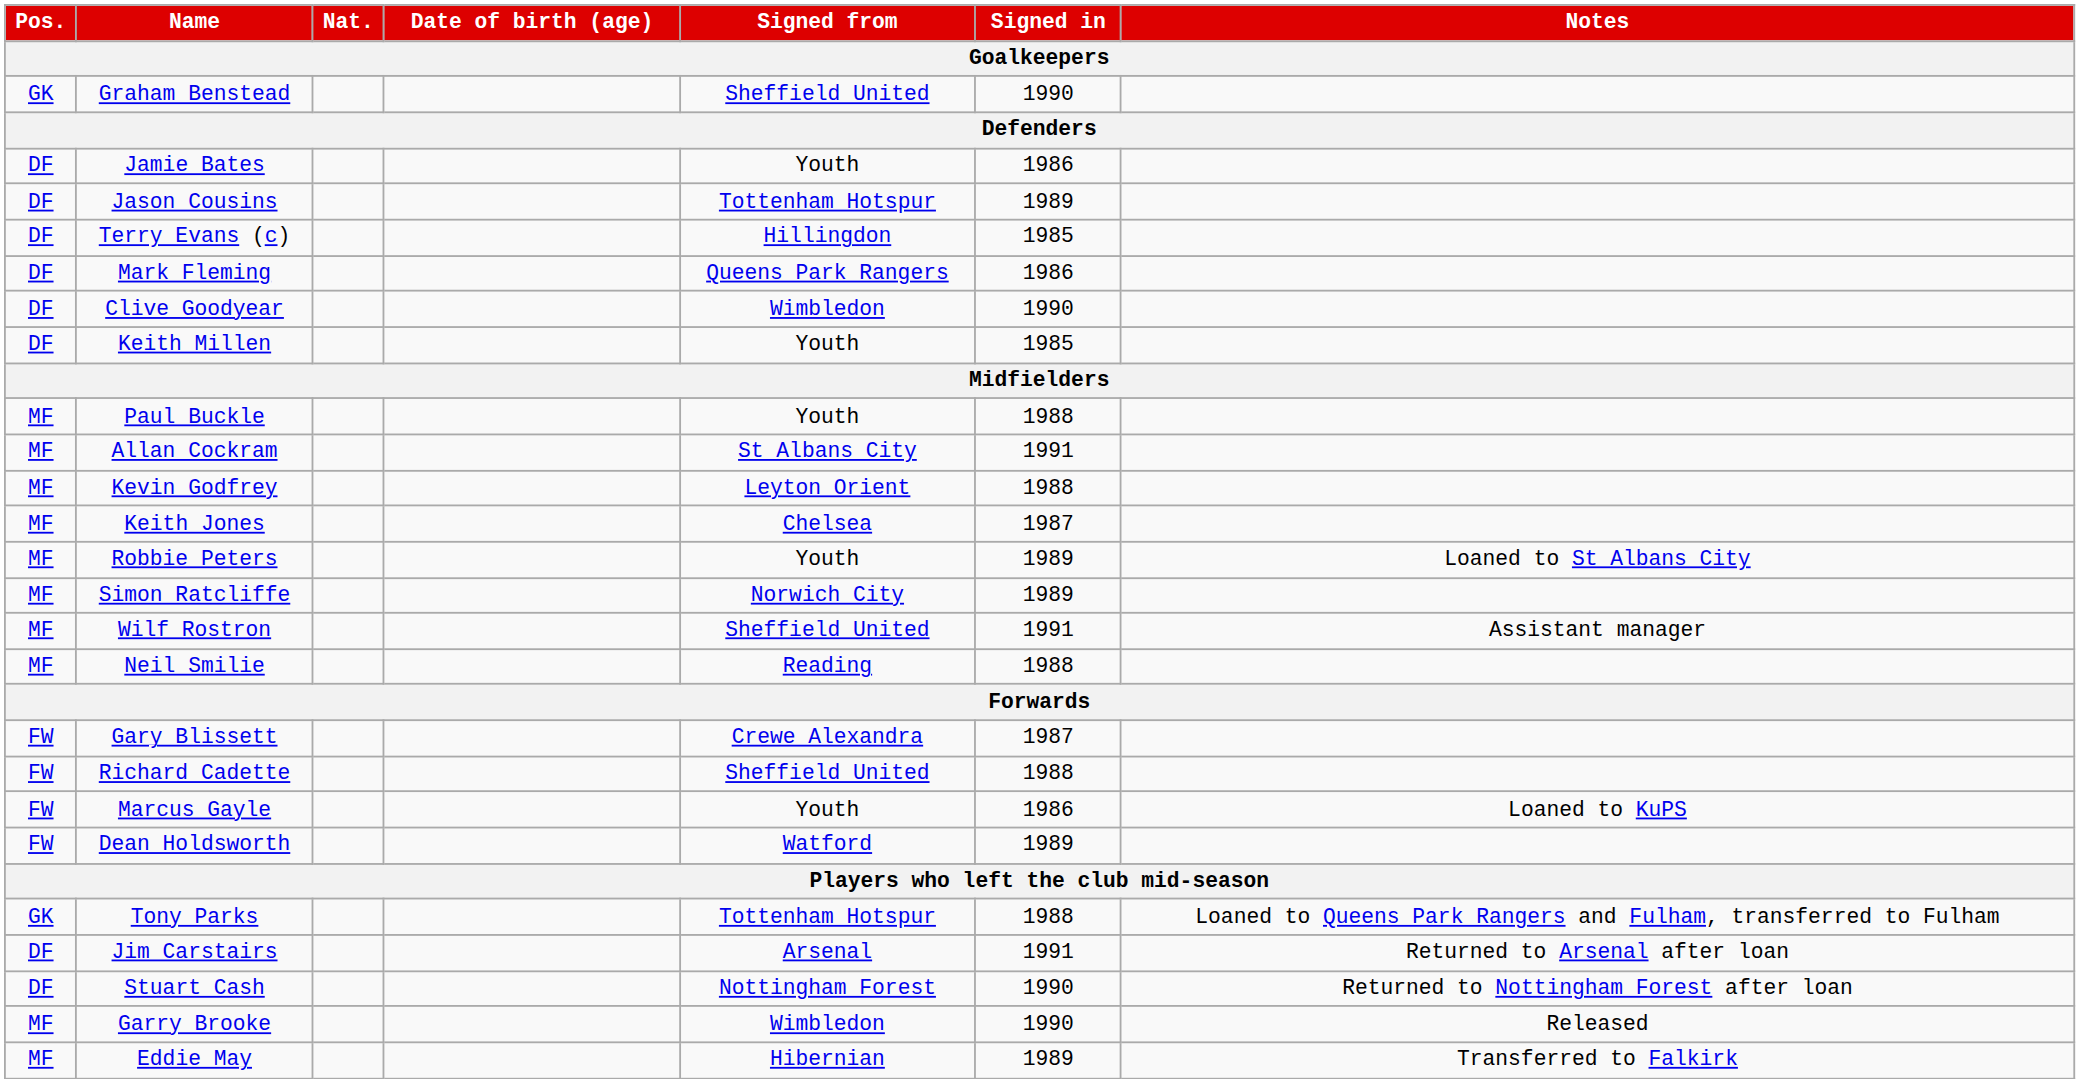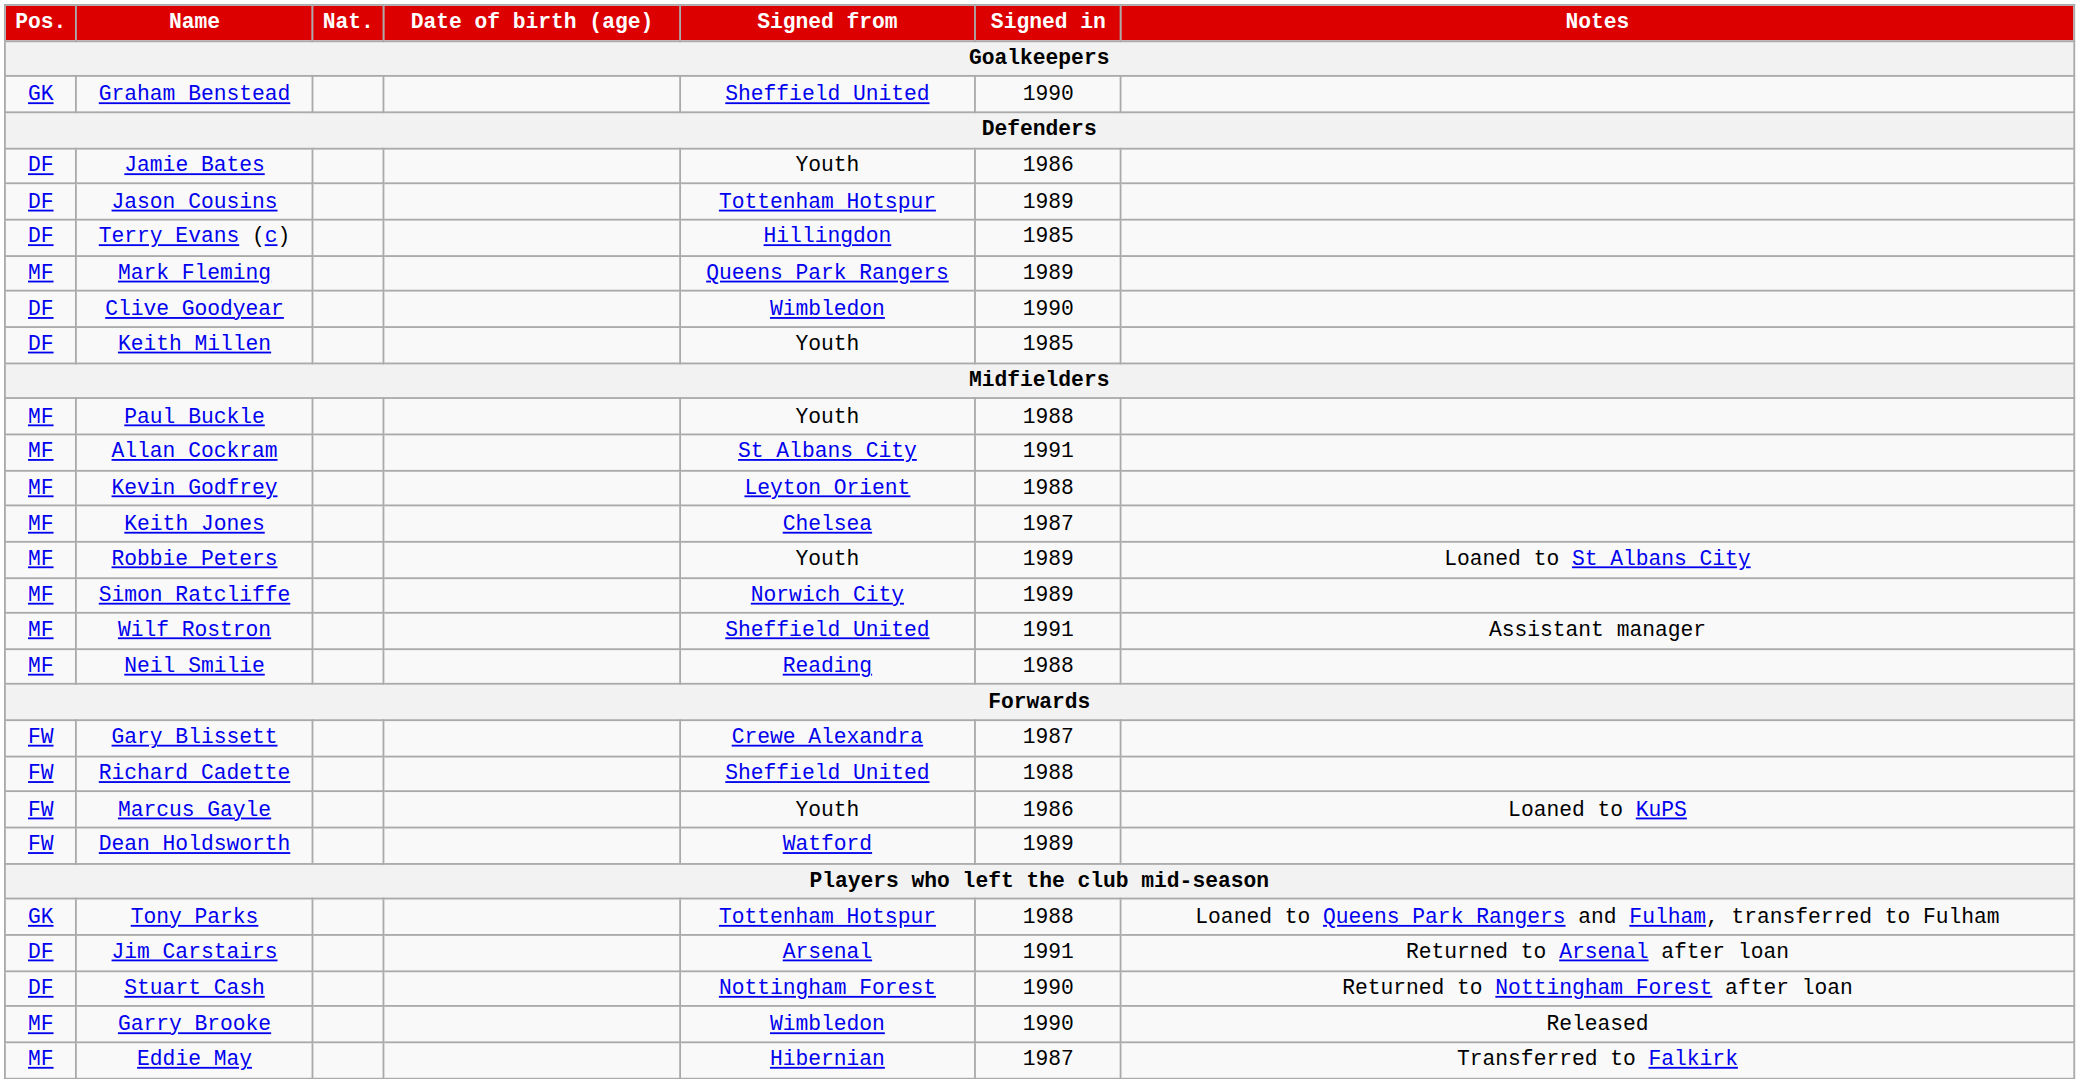 <table class="wikitable"  style="text-align:center; font-size:90%; width:90%;">
 <tr>
 <th style="background:#d00; color:white; text-align:center;">Pos.</th>
 <th style="background:#d00; color:white; text-align:center;">Name</th>
 <th style="background:#d00; color:white; text-align:center;">Nat.</th>
 <th style="background:#d00; color:white; text-align:center;">Date of birth (age)</th>
 <th style="background:#d00; color:white; text-align:center;">Signed from</th>
 <th style="background:#d00; color:white; text-align:center;">Signed in</th>
 <th style="background:#d00; color:white; text-align:center;">Notes</th>
 </tr>
 <tr>
 <th colspan="7">Goalkeepers</th>
 </tr>
 <tr>
 <td><a href='#'>GK</a></td>
 <td><a href='#'>Graham Benstead</a></td>
 <td></td>
 <td></td>
 <td><a href='#'>Sheffield United</a></td>
 <td>1990</td>
 <td></td>
 </tr>
 <tr>
 <th colspan="7">Defenders</th>
 </tr>
 <tr>
 <td><a href='#'>DF</a></td>
 <td><a href='#'>Jamie Bates</a></td>
 <td></td>
 <td></td>
 <td>Youth</td>
 <td>1986</td>
 <td></td>
 </tr>
 <tr>
 <td><a href='#'>DF</a></td>
 <td><a href='#'>Jason Cousins</a></td>
 <td></td>
 <td></td>
 <td><a href='#'>Tottenham Hotspur</a></td>
 <td>1989</td>
 <td></td>
 </tr>
 <tr>
 <td><a href='#'>DF</a></td>
 <td><a href='#'>Terry Evans</a> (<a href='#'>c</a>)</td>
 <td></td>
 <td></td>
 <td><a href='#'>Hillingdon</a></td>
 <td>1985</td>
 <td></td>
 </tr>
 <tr>
-<td><a href='#'>DF</a></td>
+<td><a href='#'>MF</a></td>
 <td><a href='#'>Mark Fleming</a></td>
 <td></td>
 <td></td>
 <td><a href='#'>Queens Park Rangers</a></td>
-<td>1986</td>
+<td>1989</td>
 <td></td>
 </tr>
 <tr>
 <td><a href='#'>DF</a></td>
 <td><a href='#'>Clive Goodyear</a></td>
 <td></td>
 <td></td>
 <td><a href='#'>Wimbledon</a></td>
 <td>1990</td>
 <td></td>
 </tr>
 <tr>
 <td><a href='#'>DF</a></td>
 <td><a href='#'>Keith Millen</a></td>
 <td></td>
 <td></td>
 <td>Youth</td>
 <td>1985</td>
 <td></td>
 </tr>
 <tr>
 <th colspan="7">Midfielders</th>
 </tr>
 <tr>
 <td><a href='#'>MF</a></td>
 <td><a href='#'>Paul Buckle</a></td>
 <td></td>
 <td></td>
 <td>Youth</td>
 <td>1988</td>
 <td></td>
 </tr>
 <tr>
 <td><a href='#'>MF</a></td>
 <td><a href='#'>Allan Cockram</a></td>
 <td></td>
 <td></td>
 <td><a href='#'>St Albans City</a></td>
 <td>1991</td>
 <td></td>
 </tr>
 <tr>
 <td><a href='#'>MF</a></td>
 <td><a href='#'>Kevin Godfrey</a></td>
 <td></td>
 <td></td>
 <td><a href='#'>Leyton Orient</a></td>
 <td>1988</td>
 <td></td>
 </tr>
 <tr>
 <td><a href='#'>MF</a></td>
 <td><a href='#'>Keith Jones</a></td>
 <td></td>
 <td></td>
 <td><a href='#'>Chelsea</a></td>
 <td>1987</td>
 <td></td>
 </tr>
 <tr>
 <td><a href='#'>MF</a></td>
 <td><a href='#'>Robbie Peters</a></td>
 <td></td>
 <td></td>
 <td>Youth</td>
 <td>1989</td>
 <td>Loaned to <a href='#'>St Albans City</a></td>
 </tr>
 <tr>
 <td><a href='#'>MF</a></td>
 <td><a href='#'>Simon Ratcliffe</a></td>
 <td></td>
 <td></td>
 <td><a href='#'>Norwich City</a></td>
 <td>1989</td>
 <td></td>
 </tr>
 <tr>
 <td><a href='#'>MF</a></td>
 <td><a href='#'>Wilf Rostron</a></td>
 <td></td>
 <td></td>
 <td><a href='#'>Sheffield United</a></td>
 <td>1991</td>
 <td>Assistant manager</td>
 </tr>
 <tr>
 <td><a href='#'>MF</a></td>
 <td><a href='#'>Neil Smilie</a></td>
 <td></td>
 <td></td>
 <td><a href='#'>Reading</a></td>
 <td>1988</td>
 <td></td>
 </tr>
 <tr>
 <th colspan="7">Forwards</th>
 </tr>
 <tr>
 <td><a href='#'>FW</a></td>
 <td><a href='#'>Gary Blissett</a></td>
 <td></td>
 <td></td>
 <td><a href='#'>Crewe Alexandra</a></td>
 <td>1987</td>
 <td></td>
 </tr>
 <tr>
 <td><a href='#'>FW</a></td>
 <td><a href='#'>Richard Cadette</a></td>
 <td></td>
 <td></td>
 <td><a href='#'>Sheffield United</a></td>
 <td>1988</td>
 <td></td>
 </tr>
 <tr>
 <td><a href='#'>FW</a></td>
 <td><a href='#'>Marcus Gayle</a></td>
 <td></td>
 <td></td>
 <td>Youth</td>
 <td>1986</td>
 <td>Loaned to <a href='#'>KuPS</a></td>
 </tr>
 <tr>
 <td><a href='#'>FW</a></td>
 <td><a href='#'>Dean Holdsworth</a></td>
 <td></td>
 <td></td>
 <td><a href='#'>Watford</a></td>
 <td>1989</td>
 <td></td>
 </tr>
 <tr>
 <th colspan="7">Players who left the club mid-season</th>
 </tr>
 <tr>
 <td><a href='#'>GK</a></td>
 <td><a href='#'>Tony Parks</a></td>
 <td></td>
 <td></td>
 <td><a href='#'>Tottenham Hotspur</a></td>
 <td>1988</td>
 <td>Loaned to <a href='#'>Queens Park Rangers</a> and <a href='#'>Fulham</a>, transferred to Fulham</td>
 </tr>
 <tr>
 <td><a href='#'>DF</a></td>
 <td><a href='#'>Jim Carstairs</a></td>
 <td></td>
 <td></td>
 <td><a href='#'>Arsenal</a></td>
 <td>1991</td>
 <td>Returned to <a href='#'>Arsenal</a> after loan</td>
 </tr>
 <tr>
 <td><a href='#'>DF</a></td>
 <td><a href='#'>Stuart Cash</a></td>
 <td></td>
 <td></td>
 <td><a href='#'>Nottingham Forest</a></td>
 <td>1990</td>
 <td>Returned to <a href='#'>Nottingham Forest</a> after loan</td>
 </tr>
 <tr>
 <td><a href='#'>MF</a></td>
 <td><a href='#'>Garry Brooke</a></td>
 <td></td>
 <td></td>
 <td><a href='#'>Wimbledon</a></td>
 <td>1990</td>
 <td>Released</td>
 </tr>
 <tr>
 <td><a href='#'>MF</a></td>
 <td><a href='#'>Eddie May</a></td>
 <td></td>
 <td></td>
 <td><a href='#'>Hibernian</a></td>
-<td>1989</td>
+<td>1987</td>
 <td>Transferred to <a href='#'>Falkirk</a></td>
 </tr>
 </table>
